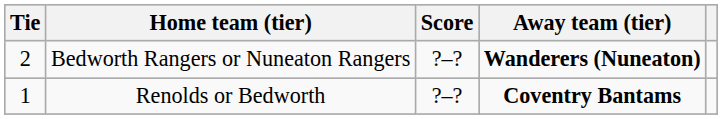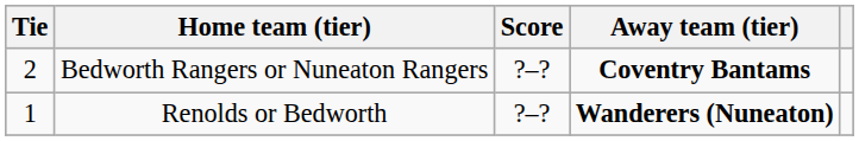 <table class="wikitable" style="text-align:center; font-size:85%">
 <tr>
 <th>Tie</th>
 <th>Home team (tier)</th>
 <th>Score</th>
 <th>Away team (tier)</th>
 <th></th>
 </tr>
 <tr>
 <td align="center">2</td>
 <td>Bedworth Rangers or Nuneaton Rangers</td>
 <td align="center">?–?</td>
-<td><strong>Wanderers (Nuneaton)</strong></td>
+<td><strong>Coventry Bantams</strong></td>
 <td></td>
 </tr>
 <tr>
 <td align="center">1</td>
 <td>Renolds or Bedworth</td>
 <td align="center">?–?</td>
-<td><strong>Coventry Bantams</strong></td>
+<td><strong>Wanderers (Nuneaton)</strong></td>
 <td></td>
 </tr>
 </table>
